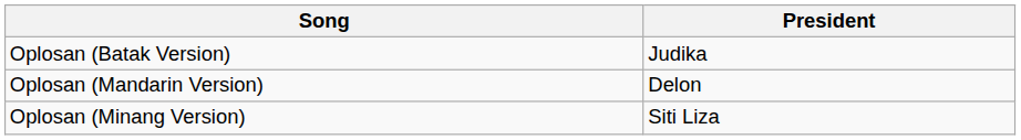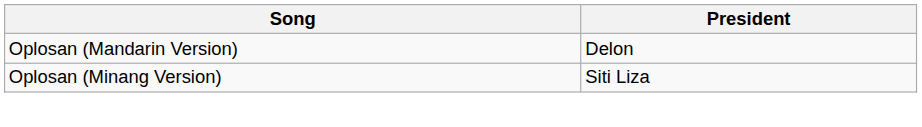 <table class="wikitable sortable" align="left center" style="width:40%;">
 <tr>
 <th style="width:10%;">Song</th>
 <th style="width:5%;">President</th>
-</tr>
-<tr>
-<td rowspan="1">Oplosan (Batak Version)</td>
-<td>Judika</td>
 </tr>
 <tr>
 <td rowspan="1">Oplosan (Mandarin Version)</td>
 <td>Delon</td>
 </tr>
 <tr>
 <td rowspan="1">Oplosan (Minang Version)</td>
 <td>Siti Liza</td>
 </tr>
 </table>
